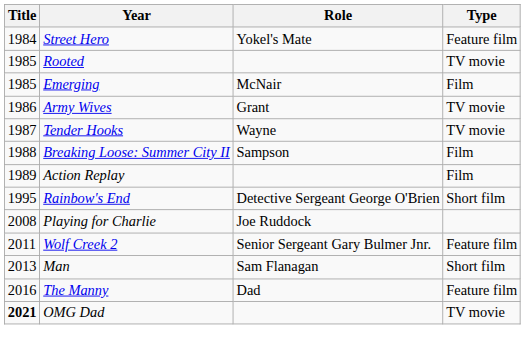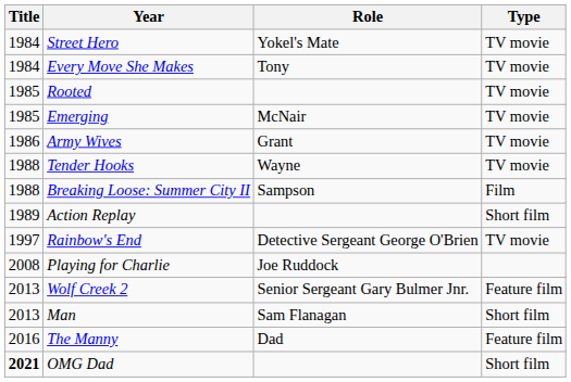 <table class="wikitable">
 <tr>
 <th>Title</th>
 <th>Year</th>
 <th>Role</th>
 <th>Type</th>
 </tr>
 <tr>
 <td>1984</td>
 <td><em><a href='#'>Street Hero</a></em></td>
 <td>Yokel's Mate</td>
-<td>Feature film</td>
+<td>TV movie</td>
+</tr>
+<tr>
+<td>1984</td>
+<td><em><a href='#'>Every Move She Makes</a></em></td>
+<td>Tony</td>
+<td>TV movie</td>
 </tr>
 <tr>
 <td>1985</td>
 <td><em><a href='#'>Rooted</a></em></td>
 <td></td>
 <td>TV movie</td>
 </tr>
 <tr>
 <td>1985</td>
 <td><em><a href='#'>Emerging</a></em></td>
 <td>McNair</td>
-<td>Film</td>
+<td>TV movie</td>
 </tr>
 <tr>
 <td>1986</td>
 <td><em><a href='#'>Army Wives</a></em></td>
 <td>Grant</td>
 <td>TV movie</td>
 </tr>
 <tr>
-<td>1987</td>
+<td>1988</td>
 <td><em><a href='#'>Tender Hooks</a></em></td>
 <td>Wayne</td>
 <td>TV movie</td>
 </tr>
 <tr>
 <td>1988</td>
 <td><em><a href='#'>Breaking Loose: Summer City II</a></em></td>
 <td>Sampson</td>
 <td>Film</td>
 </tr>
 <tr>
 <td>1989</td>
 <td><em>Action Replay</em></td>
 <td></td>
-<td>Film</td>
+<td>Short film</td>
 </tr>
 <tr>
-<td>1995</td>
+<td>1997</td>
 <td><em><a href='#'>Rainbow's End</a></em></td>
 <td>Detective Sergeant George O'Brien</td>
-<td>Short film</td>
+<td>TV movie</td>
 </tr>
 <tr>
 <td>2008</td>
 <td><em>Playing for Charlie</em></td>
 <td>Joe Ruddock</td>
 <td></td>
 </tr>
 <tr>
-<td>2011</td>
+<td>2013</td>
 <td><em><a href='#'>Wolf Creek 2</a></em></td>
 <td>Senior Sergeant Gary Bulmer Jnr.</td>
 <td>Feature film</td>
 </tr>
 <tr>
 <td>2013</td>
 <td><em>Man</em></td>
 <td>Sam Flanagan</td>
 <td>Short film</td>
 </tr>
 <tr>
 <td>2016</td>
 <td><em><a href='#'>The Manny</a></em></td>
 <td>Dad</td>
 <td>Feature film</td>
 </tr>
 <tr>
 <td><strong>2021</strong></td>
 <td><em>OMG Dad</em></td>
 <td></td>
-<td>TV movie</td>
+<td>Short film</td>
 </tr>
 </table>
